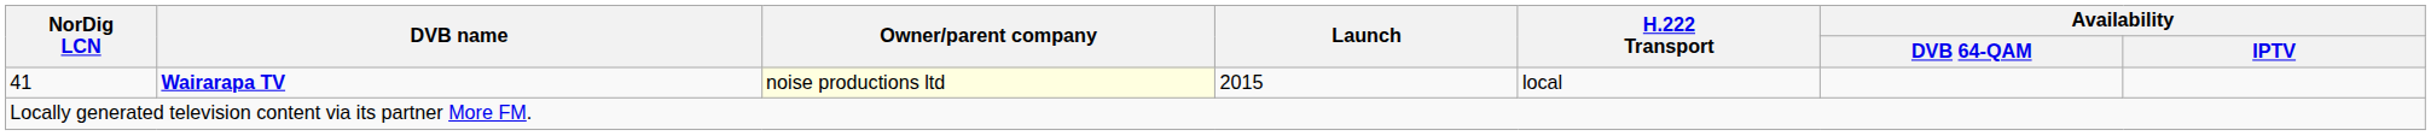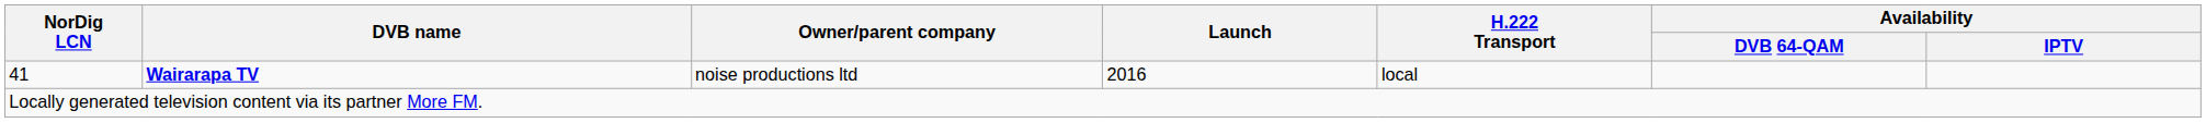 <table class="wikitable" width="100%">
 <tr>
 <th rowspan=2 style="width:5%;">NorDig<br><a href='#'>LCN</a></th>
 <th rowspan=2 style="width:20%;">DVB name</th>
 <th rowspan=2 style="width:15%;">Owner/parent company</th>
 <th rowspan=2 style="width:10%;">Launch</th>
 <th rowspan=2 style="width:10%;"><a href='#'>H.222</a><br>Transport</th>
 <th colspan=2 style="width:20%;">Availability</th>
 </tr>
 <tr>
 <th width="10%" style="white-space:nowrap;"><a href='#'>DVB</a> <a href='#'>64-QAM</a></th>
 <th width="10%"><a href='#'>IPTV</a></th>
 </tr>
 <tr>
 <td>41</td>
 <td><strong><a href='#'>Wairarapa TV</a></strong></td>
-<td style="background: lightyellow;">noise productions ltd</td>
-<td>2015</td>
+<td>noise productions ltd</td>
+<td>2016</td>
 <td>local</td>
 <td></td>
 <td></td>
 </tr>
 <tr>
 <td colspan=7>Locally generated television content via its partner <a href='#'>More FM</a>.</td>
 </tr>
 </table>
